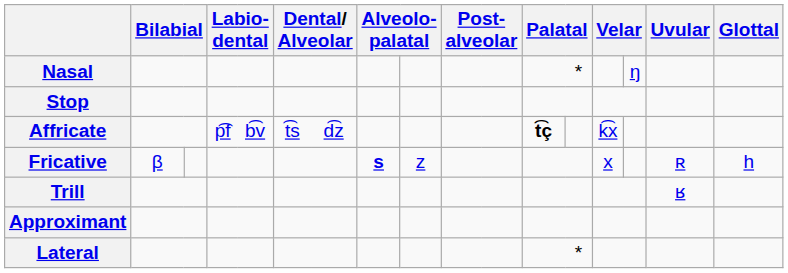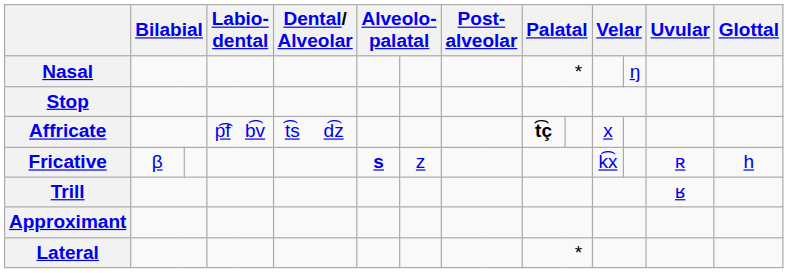 <table class="wikitable" style="text-align: center;">
 <tr>
 <th></th>
 <th colspan="2"><a href='#'>Bilabial</a></th>
 <th colspan="2"><a href='#'>Labio-<br>dental</a></th>
 <th colspan="2"><a href='#'>Dental</a>/<br><a href='#'>Alveolar</a></th>
 <th colspan="2"><a href='#'>Alveolo-<br>palatal</a></th>
 <th colspan="2"><a href='#'>Post-<br>alveolar</a></th>
 <th colspan="2"><a href='#'>Palatal</a></th>
 <th colspan="2"><a href='#'>Velar</a></th>
 <th><a href='#'>Uvular</a></th>
 <th><a href='#'>Glottal</a></th>
 </tr>
 <tr>
 <th><a href='#'>Nasal</a></th>
 <td colspan="2" style="border-right: 0;"></td>
 <td colspan="2"></td>
 <td style="border-right: 0;"></td>
 <td style="border-left: 0;"></td>
 <td></td>
 <td></td>
 <td colspan="2"></td>
 <td style="border-right: 0;"> </td>
 <td style="border-left: 0;">*</td>
 <td></td>
 <td><a href='#'>ŋ</a></td>
 <td></td>
 <td></td>
 </tr>
 <tr>
 <th><a href='#'>Stop</a></th>
 <td style="border-right: 0;"></td>
 <td style="border-left: 0;"></td>
 <td colspan="2"></td>
 <td style="border-right: 0;"></td>
 <td style="border-left: 0;"></td>
 <td></td>
 <td></td>
 <td colspan="2"></td>
 <td colspan="2"></td>
 <td style="border-right: 0;"></td>
 <td style="border-left: 0;"></td>
 <td></td>
 <td></td>
 </tr>
 <tr>
 <th><a href='#'>Affricate</a></th>
 <td colspan="2"></td>
 <td style="border-right: 0;"><a href='#'>p͡f</a></td>
 <td style="border-left: 0;"><a href='#'>b͡v</a></td>
 <td style="border-right: 0;"><a href='#'>t͡s</a></td>
 <td style="border-left: 0;"><a href='#'>d͡z</a></td>
 <td></td>
 <td></td>
 <td style="border-right: 0;"></td>
 <td style="border-left: 0;"></td>
 <td><strong>t͡ç</strong></td>
 <td></td>
-<td><a href='#'>k͡x</a></td>
+<td><a href='#'>x</a></td>
 <td></td>
 <td></td>
 <td></td>
 </tr>
 <tr>
 <th><a href='#'>Fricative</a></th>
 <td><a href='#'>β</a></td>
 <td></td>
 <td style="border-right: 0;"></td>
 <td style="border-left: 0;"></td>
 <td style="border-right: 0;"></td>
 <td style="border-left: 0;"></td>
 <td><strong><a href='#'>s</a></strong></td>
 <td><a href='#'>z</a></td>
 <td style="border-right: 0;"></td>
 <td style="border-left: 0;"></td>
 <td colspan="2"></td>
-<td><a href='#'>x</a></td>
+<td><a href='#'>k͡x</a></td>
 <td></td>
 <td><a href='#'>ʀ</a></td>
 <td><a href='#'>h</a></td>
 </tr>
 <tr>
 <th><a href='#'>Trill</a></th>
 <td colspan="2"></td>
 <td colspan="2"></td>
 <td style="border-right: 0;"></td>
 <td style="border-left: 0;"></td>
 <td></td>
 <td></td>
 <td colspan="2"></td>
 <td colspan="2"></td>
 <td colspan="2"></td>
 <td><a href='#'>ʁ</a></td>
 <td></td>
 </tr>
 <tr>
 <th><a href='#'>Approximant</a></th>
 <td colspan="2"></td>
 <td colspan="2"></td>
 <td colspan="2"></td>
 <td></td>
 <td></td>
 <td colspan="2"></td>
 <td style="border-right: 0;"> </td>
 <td style="border-left: 0;"></td>
 <td style="border-right: 0;"> </td>
 <td style="border-left: 0;"></td>
 <td></td>
 <td></td>
 </tr>
 <tr>
 <th><a href='#'>Lateral</a></th>
 <td colspan="2"></td>
 <td colspan="2"></td>
 <td style="border-right: 0;"></td>
 <td style="border-left: 0;"></td>
 <td></td>
 <td></td>
 <td colspan="2"></td>
 <td style="border-right: 0;"> </td>
 <td style="border-left: 0;">*</td>
 <td colspan="2"></td>
 <td></td>
 <td></td>
 </tr>
 </table>
